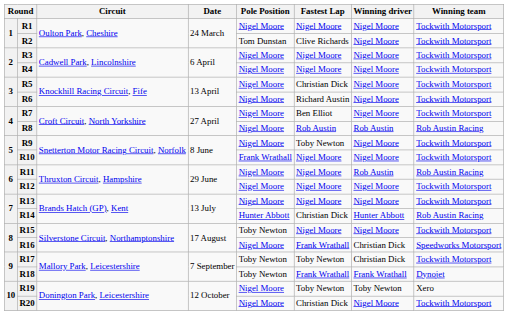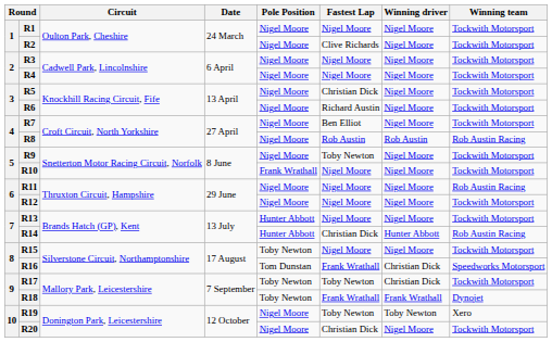 <table class="wikitable" style="font-size: 85%">
 <tr>
 <th colspan=2>Round</th>
 <th>Circuit</th>
 <th>Date</th>
 <th>Pole Position</th>
 <th>Fastest Lap</th>
 <th>Winning driver</th>
 <th>Winning team</th>
 </tr>
 <tr>
 <th rowspan=2>1</th>
 <th>R1</th>
 <td rowspan=2><a href='#'>Oulton Park</a>, <a href='#'>Cheshire</a></td>
 <td rowspan=2>24 March</td>
 <td> <a href='#'>Nigel Moore</a></td>
 <td> <a href='#'>Nigel Moore</a></td>
 <td> <a href='#'>Nigel Moore</a></td>
 <td><a href='#'>Tockwith Motorsport</a></td>
 </tr>
 <tr>
 <th>R2</th>
-<td> Tom Dunstan</td>
+<td> <a href='#'>Nigel Moore</a></td>
 <td> Clive Richards</td>
 <td> <a href='#'>Nigel Moore</a></td>
 <td><a href='#'>Tockwith Motorsport</a></td>
 </tr>
 <tr>
 <th rowspan=2>2</th>
 <th>R3</th>
 <td rowspan=2><a href='#'>Cadwell Park</a>, <a href='#'>Lincolnshire</a></td>
 <td rowspan=2>6 April</td>
 <td> <a href='#'>Nigel Moore</a></td>
 <td> <a href='#'>Nigel Moore</a></td>
 <td> <a href='#'>Nigel Moore</a></td>
 <td><a href='#'>Tockwith Motorsport</a></td>
 </tr>
 <tr>
 <th>R4</th>
 <td> <a href='#'>Nigel Moore</a></td>
 <td> <a href='#'>Nigel Moore</a></td>
 <td> <a href='#'>Nigel Moore</a></td>
 <td><a href='#'>Tockwith Motorsport</a></td>
 </tr>
 <tr>
 <th rowspan=2>3</th>
 <th>R5</th>
 <td rowspan=2><a href='#'>Knockhill Racing Circuit</a>, <a href='#'>Fife</a></td>
 <td rowspan=2>13 April</td>
 <td> <a href='#'>Nigel Moore</a></td>
 <td> Christian Dick</td>
 <td> <a href='#'>Nigel Moore</a></td>
 <td><a href='#'>Tockwith Motorsport</a></td>
 </tr>
 <tr>
 <th>R6</th>
 <td> <a href='#'>Nigel Moore</a></td>
 <td> Richard Austin</td>
 <td> <a href='#'>Nigel Moore</a></td>
 <td><a href='#'>Tockwith Motorsport</a></td>
 </tr>
 <tr>
 <th rowspan=2>4</th>
 <th>R7</th>
 <td rowspan=2><a href='#'>Croft Circuit</a>, <a href='#'>North Yorkshire</a></td>
 <td rowspan=2>27 April</td>
 <td> <a href='#'>Nigel Moore</a></td>
 <td> Ben Elliot</td>
 <td> <a href='#'>Nigel Moore</a></td>
 <td><a href='#'>Tockwith Motorsport</a></td>
 </tr>
 <tr>
 <th>R8</th>
 <td> <a href='#'>Nigel Moore</a></td>
 <td> <a href='#'>Rob Austin</a></td>
 <td> <a href='#'>Rob Austin</a></td>
 <td><a href='#'>Rob Austin Racing</a></td>
 </tr>
 <tr>
 <th rowspan=2>5</th>
 <th>R9</th>
 <td rowspan=2><a href='#'>Snetterton Motor Racing Circuit</a>, <a href='#'>Norfolk</a></td>
 <td rowspan=2>8 June</td>
 <td> <a href='#'>Nigel Moore</a></td>
 <td> Toby Newton</td>
 <td> <a href='#'>Nigel Moore</a></td>
 <td><a href='#'>Tockwith Motorsport</a></td>
 </tr>
 <tr>
 <th>R10</th>
 <td> <a href='#'>Frank Wrathall</a></td>
 <td> <a href='#'>Nigel Moore</a></td>
 <td> <a href='#'>Nigel Moore</a></td>
 <td><a href='#'>Tockwith Motorsport</a></td>
 </tr>
 <tr>
 <th rowspan=2>6</th>
 <th>R11</th>
 <td rowspan=2><a href='#'>Thruxton Circuit</a>, <a href='#'>Hampshire</a></td>
 <td rowspan=2>29 June</td>
 <td> <a href='#'>Nigel Moore</a></td>
 <td> <a href='#'>Nigel Moore</a></td>
-<td> <a href='#'>Rob Austin</a></td>
+<td> <a href='#'>Nigel Moore</a></td>
 <td><a href='#'>Rob Austin Racing</a></td>
 </tr>
 <tr>
 <th>R12</th>
 <td> <a href='#'>Nigel Moore</a></td>
 <td> <a href='#'>Nigel Moore</a></td>
 <td> <a href='#'>Nigel Moore</a></td>
 <td><a href='#'>Tockwith Motorsport</a></td>
 </tr>
 <tr>
 <th rowspan=2>7</th>
 <th>R13</th>
 <td rowspan=2><a href='#'>Brands Hatch (GP)</a>, <a href='#'>Kent</a></td>
 <td rowspan=2>13 July</td>
-<td> <a href='#'>Nigel Moore</a></td>
+<td> <a href='#'>Hunter Abbott</a></td>
 <td> <a href='#'>Nigel Moore</a></td>
 <td> <a href='#'>Nigel Moore</a></td>
 <td><a href='#'>Tockwith Motorsport</a></td>
 </tr>
 <tr>
 <th>R14</th>
 <td> <a href='#'>Hunter Abbott</a></td>
 <td> Christian Dick</td>
 <td> <a href='#'>Hunter Abbott</a></td>
 <td><a href='#'>Rob Austin Racing</a></td>
 </tr>
 <tr>
 <th rowspan=2>8</th>
 <th>R15</th>
 <td rowspan=2><a href='#'>Silverstone Circuit</a>, <a href='#'>Northamptonshire</a></td>
 <td rowspan=2>17 August</td>
 <td> Toby Newton</td>
 <td> <a href='#'>Nigel Moore</a></td>
 <td> <a href='#'>Nigel Moore</a></td>
 <td><a href='#'>Tockwith Motorsport</a></td>
 </tr>
 <tr>
 <th>R16</th>
-<td> <a href='#'>Nigel Moore</a></td>
+<td> Tom Dunstan</td>
 <td> <a href='#'>Frank Wrathall</a></td>
 <td> Christian Dick</td>
 <td><a href='#'>Speedworks Motorsport</a></td>
 </tr>
 <tr>
 <th rowspan=2>9</th>
 <th>R17</th>
 <td rowspan=2><a href='#'>Mallory Park</a>, <a href='#'>Leicestershire</a></td>
 <td rowspan=2>7 September</td>
 <td> Toby Newton</td>
 <td> Toby Newton</td>
 <td> Christian Dick</td>
 <td><a href='#'>Tockwith Motorsport</a></td>
 </tr>
 <tr>
 <th>R18</th>
 <td> Toby Newton</td>
 <td> <a href='#'>Frank Wrathall</a></td>
 <td> <a href='#'>Frank Wrathall</a></td>
 <td><a href='#'>Dynojet</a></td>
 </tr>
 <tr>
 <th rowspan=2>10</th>
 <th>R19</th>
 <td rowspan=2><a href='#'>Donington Park</a>, <a href='#'>Leicestershire</a></td>
 <td rowspan=2>12 October</td>
 <td> <a href='#'>Nigel Moore</a></td>
 <td> Toby Newton</td>
 <td> Toby Newton</td>
 <td>Xero</td>
 </tr>
 <tr>
 <th>R20</th>
 <td> <a href='#'>Nigel Moore</a></td>
 <td> Christian Dick</td>
 <td> <a href='#'>Nigel Moore</a></td>
 <td><a href='#'>Tockwith Motorsport</a></td>
 </tr>
 </table>
